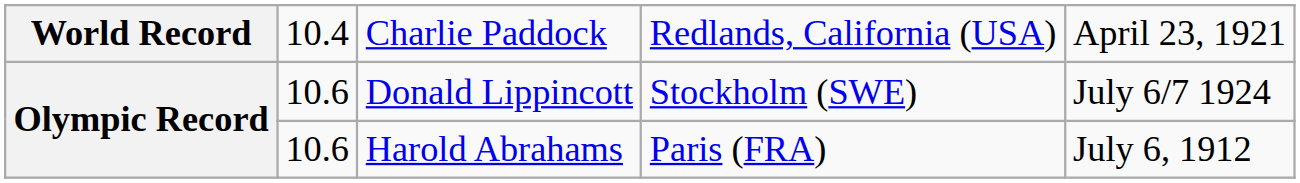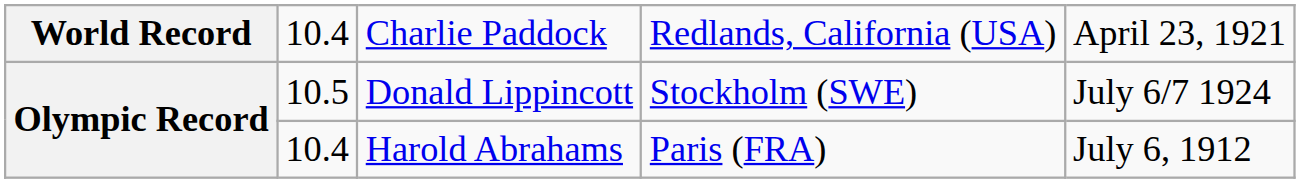 <table class="wikitable">
 <tr>
 <th>World Record</th>
 <td>10.4</td>
 <td> <a href='#'>Charlie Paddock</a></td>
 <td><a href='#'>Redlands, California</a> (<a href='#'>USA</a>)</td>
 <td>April 23, 1921</td>
 </tr>
 <tr>
 <th rowspan=2>Olympic Record</th>
-<td>10.6</td>
+<td>10.5</td>
 <td> <a href='#'>Donald Lippincott</a></td>
 <td><a href='#'>Stockholm</a> (<a href='#'>SWE</a>)</td>
 <td>July 6/7 1924</td>
 </tr>
 <tr>
-<td>10.6</td>
+<td>10.4</td>
 <td> <a href='#'>Harold Abrahams</a></td>
 <td><a href='#'>Paris</a> (<a href='#'>FRA</a>)</td>
 <td>July 6, 1912</td>
 </tr>
 </table>
